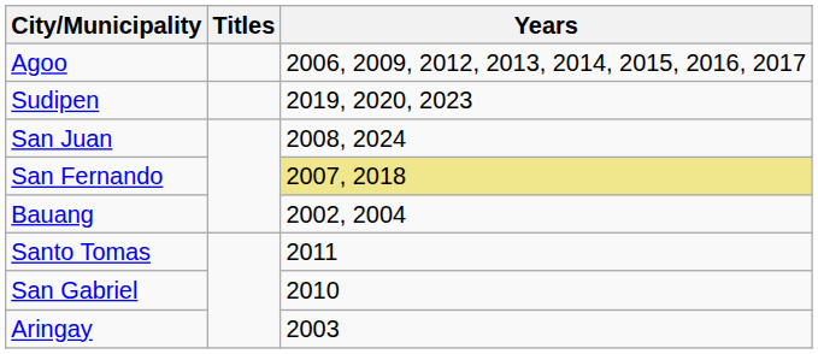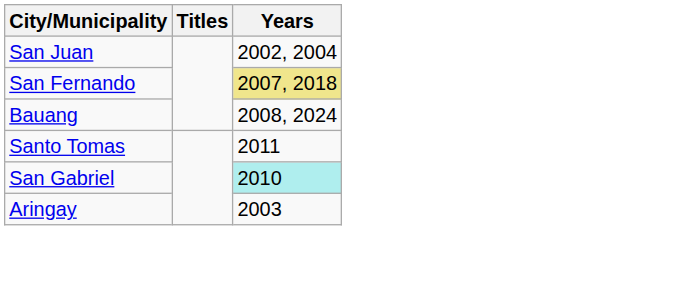 <table class="wikitable sortable" style="font-size:95%;">
 <tr>
 <th>City/Municipality</th>
 <th>Titles</th>
 <th>Years</th>
 </tr>
 <tr>
-<td> <a href='#'>Agoo</a></td>
-<td></td>
-<td>2006, 2009, 2012, 2013, 2014, 2015, 2016, 2017</td>
-</tr>
-<tr>
-<td><a href='#'>Sudipen</a></td>
-<td></td>
-<td>2019, 2020, 2023</td>
-</tr>
-<tr>
 <td> <a href='#'>San Juan</a></td>
 <td rowspan="3"></td>
-<td>2008, 2024</td>
+<td>2002, 2004</td>
 </tr>
 <tr>
 <td> <a href='#'>San Fernando</a></td>
 <td style="background: khaki;">2007, 2018</td>
 </tr>
 <tr>
 <td> <a href='#'>Bauang</a></td>
-<td>2002, 2004</td>
+<td>2008, 2024</td>
 </tr>
 <tr>
 <td> <a href='#'>Santo Tomas</a></td>
 <td rowspan="10"></td>
 <td>2011</td>
 </tr>
 <tr>
 <td><a href='#'>San Gabriel</a></td>
-<td>2010</td>
+<td style="background: paleturquoise;">2010</td>
 </tr>
 <tr>
 <td><a href='#'>Aringay</a></td>
 <td>2003</td>
 </tr>
 </table>
